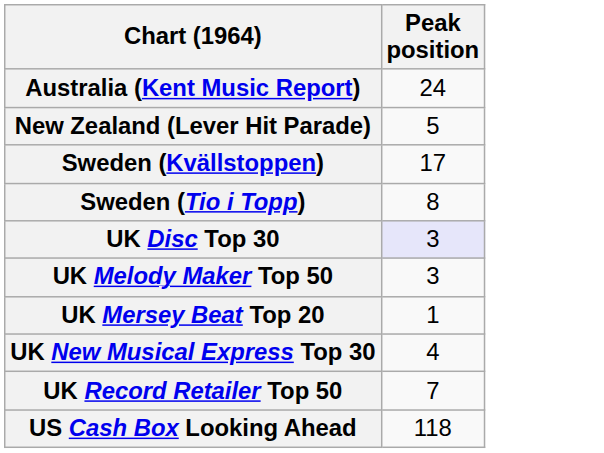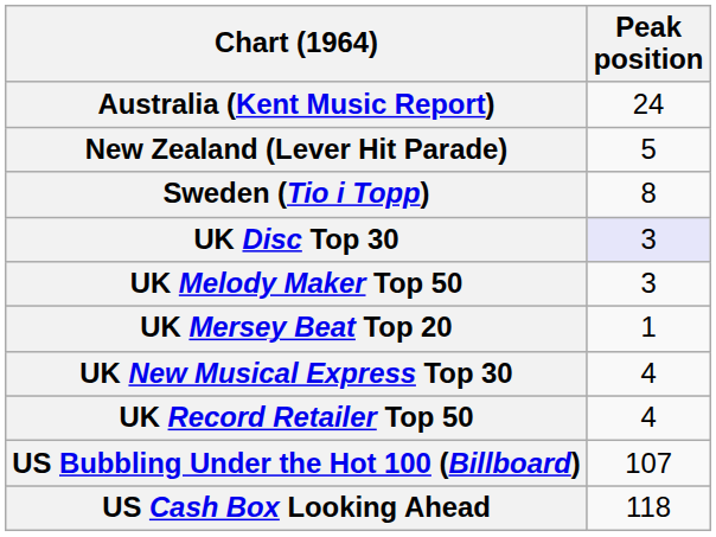 <table class="wikitable sortable plainrowheaders" style="text-align:center">
 <tr>
 <th>Chart (1964)</th>
 <th>Peak<br>position</th>
 </tr>
 <tr>
 <th scope="row">Australia (<a href='#'>Kent Music Report</a>)</th>
 <td>24</td>
 </tr>
 <tr>
 <th scope="row">New Zealand (Lever Hit Parade)</th>
 <td>5</td>
-</tr>
-<tr>
-<th scope="row">Sweden (<a href='#'>Kvällstoppen</a>)</th>
-<td>17</td>
 </tr>
 <tr>
 <th scope="row">Sweden (<em><a href='#'>Tio i Topp</a></em>)</th>
 <td>8</td>
 </tr>
 <tr>
 <th scope="row">UK <em><a href='#'>Disc</a></em> Top 30</th>
 <td style="background: lavender;">3</td>
 </tr>
 <tr>
 <th scope="row">UK <em><a href='#'>Melody Maker</a></em> Top 50</th>
 <td>3</td>
 </tr>
 <tr>
 <th scope="row">UK <em><a href='#'>Mersey Beat</a></em> Top 20</th>
 <td>1</td>
 </tr>
 <tr>
 <th scope="row">UK <em><a href='#'>New Musical Express</a></em> Top 30</th>
 <td>4</td>
 </tr>
 <tr>
 <th scope="row">UK <em><a href='#'>Record Retailer</a></em> Top 50</th>
-<td>7</td>
+<td>4</td>
+</tr>
+<tr>
+<th scope="row">US <a href='#'>Bubbling Under the Hot 100</a> (<em><a href='#'>Billboard</a></em>)</th>
+<td>107</td>
 </tr>
 <tr>
 <th scope="row">US <a href='#'><em>Cash Box</em></a> Looking Ahead</th>
 <td>118</td>
 </tr>
 </table>
